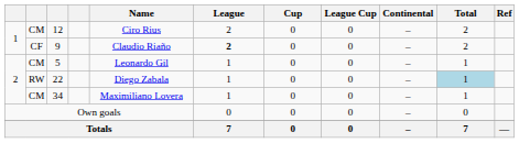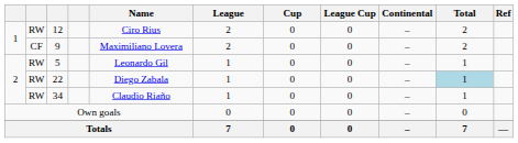 <table class="wikitable sortable" style="font-size: 95%; text-align: center;">
 <tr>
 <th style="width:25px; background:#; color:;"></th>
 <th style="width:25px; background:#; color:;"></th>
 <th style="width:25px; background:#; color:;"></th>
 <th style="width:25px; background:#; color:;"></th>
 <th style="width:150px; background:#; color:;">Name</th>
 <th style="width:100px; background:#; color:;">League</th>
 <th style="width:80px; background:#; color:;">Cup</th>
 <th style="width:80px; background:#; color:;">League Cup</th>
 <th style="width:80px; background:#; color:;">Continental</th>
 <th style="width:80px; background:#; color:;"><strong>Total</strong></th>
 <th style="width:10px; background:#; color:;"><strong>Ref</strong></th>
 </tr>
 <tr>
 <td rowspan=2>1</td>
-<td>CM</td>
+<td>RW</td>
 <td>12</td>
 <td></td>
 <td data-sort-value="Rius, Ciro"><a href='#'>Ciro Rius</a></td>
 <td>2</td>
 <td>0</td>
 <td>0</td>
 <td>–</td>
 <td>2</td>
 <td></td>
 </tr>
 <tr>
 <td>CF</td>
 <td>9</td>
 <td></td>
-<td data-sort-value="Riaño, Claudio"><a href='#'>Claudio Riaño</a></td>
-<td><strong>2</strong></td>
+<td data-sort-value="Lovera, Maximiliano"><a href='#'>Maximiliano Lovera</a></td>
+<td>2</td>
 <td>0</td>
 <td>0</td>
 <td>–</td>
 <td>2</td>
 <td></td>
 </tr>
 <tr>
 <td rowspan=3>2</td>
-<td>CM</td>
+<td>RW</td>
 <td>5</td>
 <td></td>
 <td data-sort-value="Gil, Leonardo"><a href='#'>Leonardo Gil</a></td>
 <td>1</td>
 <td>0</td>
 <td>0</td>
 <td>–</td>
 <td>1</td>
 <td></td>
 </tr>
 <tr>
 <td>RW</td>
 <td>22</td>
 <td></td>
 <td data-sort-value="Zabala, Diego"><a href='#'>Diego Zabala</a></td>
 <td>1</td>
 <td>0</td>
 <td>0</td>
 <td>–</td>
 <td style="background: lightblue;">1</td>
 <td></td>
 </tr>
 <tr>
-<td>CM</td>
+<td>RW</td>
 <td>34</td>
 <td></td>
-<td data-sort-value="Lovera, Maximiliano"><a href='#'>Maximiliano Lovera</a></td>
+<td data-sort-value="Riaño, Claudio"><a href='#'>Claudio Riaño</a></td>
 <td>1</td>
 <td>0</td>
 <td>0</td>
 <td>–</td>
 <td>1</td>
 <td></td>
 </tr>
 <tr>
 <td colspan="5">Own goals</td>
 <td>0</td>
 <td>0</td>
 <td>0</td>
 <td>–</td>
 <td>0</td>
 <td></td>
 </tr>
 <tr>
 </tr>
 <tr class="sortbottom">
 </tr>
 <tr class="sortbottom">
 <th colspan=5><strong>Totals</strong></th>
 <th><strong>7</strong></th>
 <th><strong>0</strong></th>
 <th><strong>0</strong></th>
 <th><strong>–</strong></th>
 <th><strong>7</strong></th>
 <th><strong>—</strong></th>
 </tr>
 </table>
